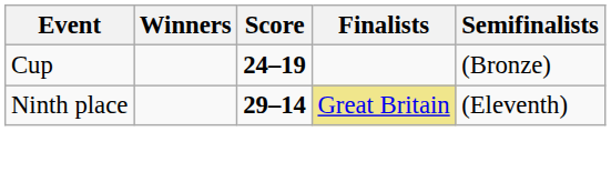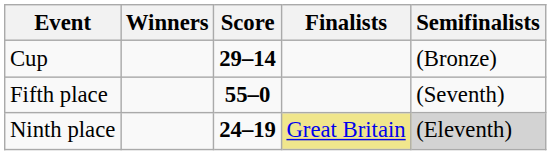 <table class="wikitable">
 <tr>
 <th>Event</th>
 <th>Winners</th>
 <th>Score</th>
 <th>Finalists</th>
 <th>Semifinalists</th>
 </tr>
 <tr>
 <td>Cup</td>
 <td><strong></strong></td>
-<td align=center><strong>24–19</strong></td>
+<td align=center><strong>29–14</strong></td>
 <td></td>
 <td> (Bronze)<br></td>
 </tr>
 <tr>
+<td>Fifth place</td>
+<td><strong></strong></td>
+<td align=center><strong>55–0</strong></td>
+<td></td>
+<td> (Seventh)<br></td>
+</tr>
+<tr>
 <td>Ninth place</td>
 <td><strong></strong></td>
-<td align=center><strong>29–14</strong></td>
+<td align=center><strong>24–19</strong></td>
 <td style="background: khaki;"> <a href='#'>Great Britain</a></td>
-<td> (Eleventh)<br></td>
+<td style="background: lightgrey;"> (Eleventh)<br></td>
 </tr>
 </table>
